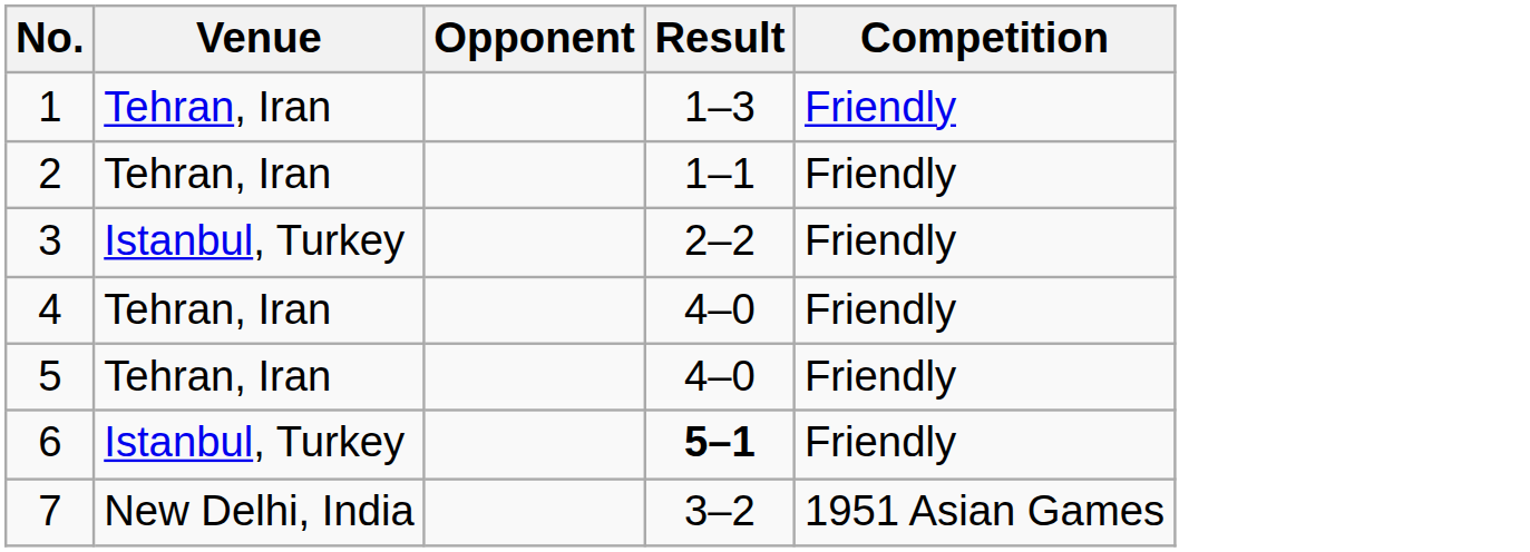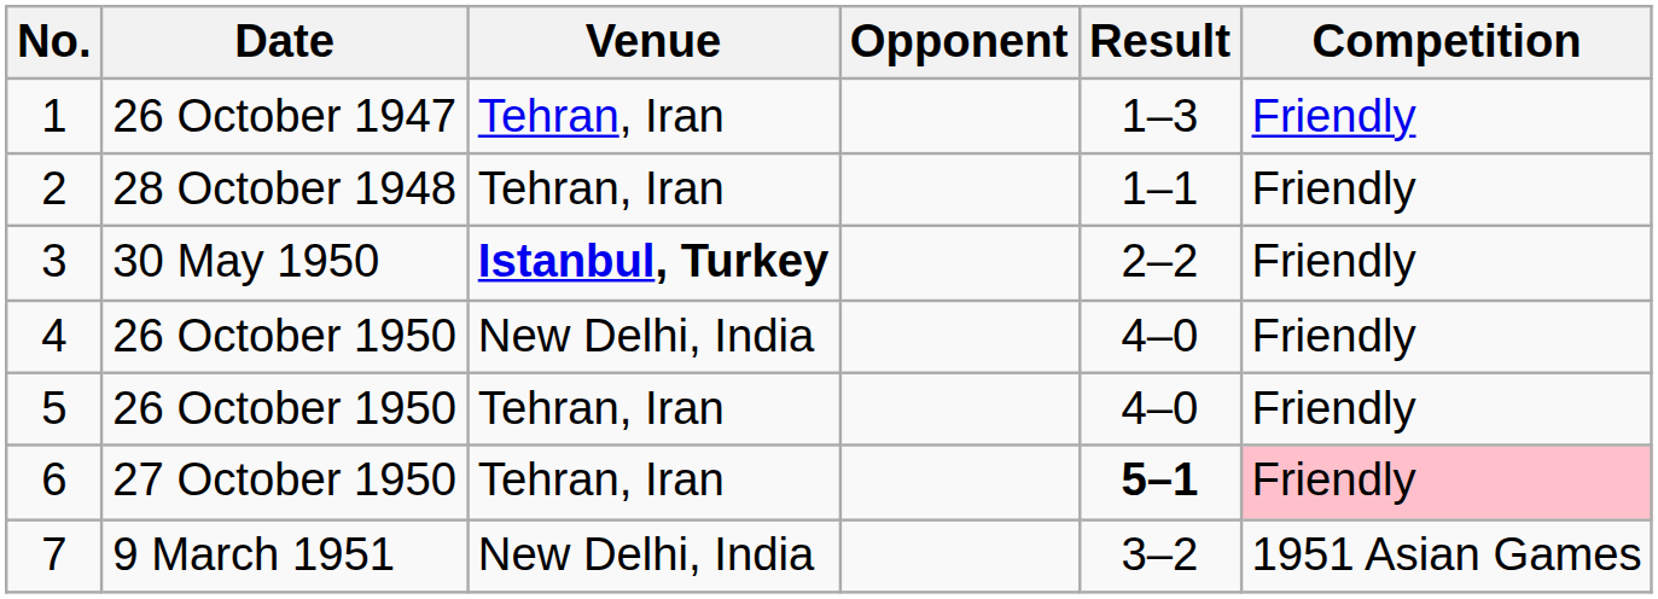 <table class="wikitable sortable">
 <tr>
 <th scope="col">No.</th>
+<th scope="col">Date</th>
 <th scope="col">Venue</th>
 <th scope="col">Opponent</th>
 <th scope="col">Result</th>
 <th scope="col">Competition</th>
 </tr>
 <tr>
 <td align="center">1</td>
+<td>26 October 1947</td>
 <td><a href='#'>Tehran</a>, Iran</td>
 <td></td>
 <td align="center">1–3</td>
 <td><a href='#'>Friendly</a></td>
 </tr>
 <tr>
 <td align="center">2</td>
+<td>28 October 1948</td>
 <td>Tehran, Iran</td>
 <td></td>
 <td align="center">1–1</td>
 <td>Friendly</td>
 </tr>
 <tr>
 <td align="center">3</td>
-<td><a href='#'>Istanbul</a>, Turkey</td>
+<td>30 May 1950</td>
+<td><strong><a href='#'>Istanbul</a>, Turkey</strong></td>
 <td></td>
 <td style="text-align:center">2–2</td>
 <td>Friendly</td>
 </tr>
 <tr>
 <td align="center">4</td>
-<td>Tehran, Iran</td>
+<td>26 October 1950</td>
+<td>New Delhi, India</td>
 <td></td>
 <td align="center">4–0</td>
 <td>Friendly</td>
 </tr>
 <tr>
 <td align="center">5</td>
+<td>26 October 1950</td>
 <td>Tehran, Iran</td>
 <td></td>
 <td align="center">4–0</td>
 <td>Friendly</td>
 </tr>
 <tr>
 <td align="center">6</td>
-<td><a href='#'>Istanbul</a>, Turkey</td>
+<td>27 October 1950</td>
+<td>Tehran, Iran</td>
 <td></td>
 <td align="center"><strong>5–1</strong></td>
-<td>Friendly</td>
+<td style="background: pink;">Friendly</td>
 </tr>
 <tr>
 <td align="center">7</td>
+<td>9 March 1951</td>
 <td>New Delhi, India</td>
 <td></td>
 <td align="center">3–2</td>
 <td>1951 Asian Games</td>
 </tr>
 </table>
